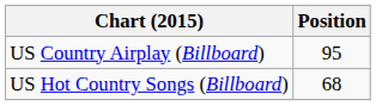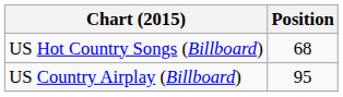 <table class="wikitable sortable">
 <tr>
 <th scope="col">Chart (2015)</th>
 <th scope="col">Position</th>
 </tr>
 <tr>
+<td>US <a href='#'>Hot Country Songs</a> (<em><a href='#'>Billboard</a></em>)</td>
+<td align="center">68</td>
+</tr>
+<tr>
 <td>US <a href='#'>Country Airplay</a> (<em><a href='#'>Billboard</a></em>)</td>
 <td align="center">95</td>
 </tr>
 <tr>
-<td>US <a href='#'>Hot Country Songs</a> (<em><a href='#'>Billboard</a></em>)</td>
-<td align="center">68</td>
-</tr>
-<tr>
 </tr>
 </table>
